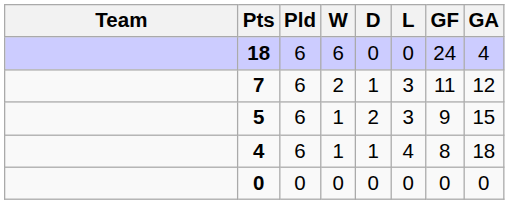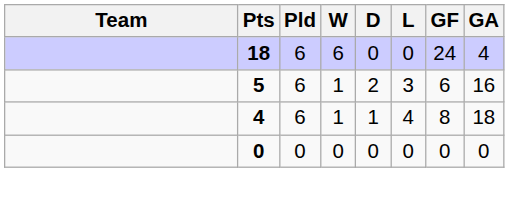 <table class="wikitable" style="text-align: center;">
 <tr>
 <th width=175>Team</th>
 <th width=20 abbr="Points">Pts</th>
 <th width=20 abbr="Played">Pld</th>
 <th width=20 abbr="Won">W</th>
 <th width=20 abbr="Drawn">D</th>
 <th width=20 abbr="Lost">L</th>
 <th width=20 abbr="Goals for">GF</th>
 <th width=20 abbr="Goals against">GA</th>
 </tr>
 <tr align=center bgcolor="#ccccff">
 <td align=left></td>
 <td><strong>18</strong></td>
 <td>6</td>
 <td>6</td>
 <td>0</td>
 <td>0</td>
 <td>24</td>
 <td>4</td>
 </tr>
 <tr align=center>
 <td align=left></td>
-<td><strong>7</strong></td>
-<td>6</td>
-<td>2</td>
-<td>1</td>
-<td>3</td>
-<td>11</td>
-<td>12</td>
-</tr>
-<tr align=center>
-<td align=left></td>
 <td><strong>5</strong></td>
 <td>6</td>
 <td>1</td>
 <td>2</td>
 <td>3</td>
-<td>9</td>
-<td>15</td>
+<td>6</td>
+<td>16</td>
 </tr>
 <tr align=center>
 <td align=left></td>
 <td><strong>4</strong></td>
 <td>6</td>
 <td>1</td>
 <td>1</td>
 <td>4</td>
 <td>8</td>
 <td>18</td>
 </tr>
 <tr align=center>
 <td align=left></td>
 <td><strong>0</strong></td>
 <td>0</td>
 <td>0</td>
 <td>0</td>
 <td>0</td>
 <td>0</td>
 <td>0</td>
 </tr>
 </table>
